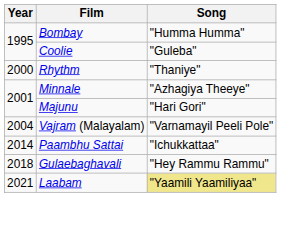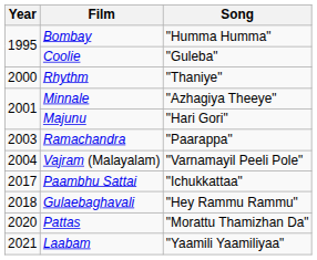 <table class="wikitable sortable">
 <tr>
 <th>Year</th>
 <th>Film</th>
 <th>Song</th>
 </tr>
 <tr>
 <td rowspan="2">1995</td>
 <td><em><a href='#'>Bombay</a></em></td>
 <td>"Humma Humma"</td>
 </tr>
 <tr>
 <td><em><a href='#'>Coolie</a></em></td>
 <td>"Guleba"</td>
 </tr>
 <tr>
 <td>2000</td>
 <td><em><a href='#'>Rhythm</a></em></td>
 <td>"Thaniye"</td>
 </tr>
 <tr>
 <td rowspan="2">2001</td>
 <td><em><a href='#'>Minnale</a></em></td>
 <td>"Azhagiya Theeye"</td>
 </tr>
 <tr>
 <td><em><a href='#'>Majunu</a></em></td>
 <td>"Hari Gori"</td>
 </tr>
 <tr>
+<td>2003</td>
+<td><em><a href='#'>Ramachandra</a></em></td>
+<td>"Paarappa"</td>
+</tr>
+<tr>
 <td>2004</td>
 <td><em><a href='#'>Vajram</a></em> (Malayalam)</td>
 <td>"Varnamayil Peeli Pole"</td>
 </tr>
 <tr>
-<td>2014</td>
+<td>2017</td>
 <td><em><a href='#'>Paambhu Sattai</a></em></td>
 <td>"Ichukkattaa"</td>
 </tr>
 <tr>
 <td>2018</td>
 <td><em><a href='#'>Gulaebaghavali</a></em></td>
 <td>"Hey Rammu Rammu"</td>
 </tr>
 <tr>
+<td>2020</td>
+<td><em><a href='#'>Pattas</a></em></td>
+<td>"Morattu Thamizhan Da"</td>
+</tr>
+<tr>
 <td>2021</td>
 <td><em><a href='#'>Laabam</a></em></td>
-<td style="background: khaki;">"Yaamili Yaamiliyaa"</td>
+<td>"Yaamili Yaamiliyaa"</td>
 </tr>
 </table>
